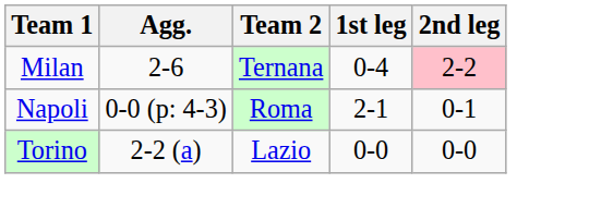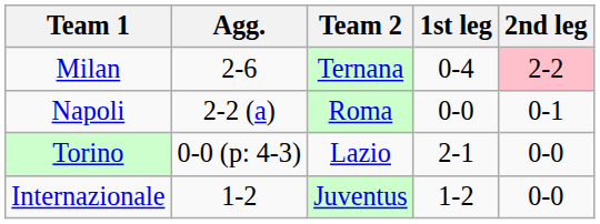 <table class="wikitable" style="text-align: center">
 <tr>
 <th>Team 1</th>
 <th>Agg.</th>
 <th>Team 2</th>
 <th>1st leg</th>
 <th>2nd leg</th>
 </tr>
 <tr>
 <td><a href='#'>Milan</a></td>
 <td>2-6</td>
 <td bgcolor="ccffcc"><a href='#'>Ternana</a></td>
 <td>0-4</td>
 <td style="background: pink;">2-2</td>
 </tr>
 <tr>
 <td><a href='#'>Napoli</a></td>
-<td>0-0 (p: 4-3)</td>
+<td>2-2 (<a href='#'>a</a>)</td>
 <td bgcolor="ccffcc"><a href='#'>Roma</a></td>
-<td>2-1</td>
+<td>0-0</td>
 <td>0-1</td>
 </tr>
 <tr>
 <td bgcolor="ccffcc"><a href='#'>Torino</a></td>
-<td>2-2 (<a href='#'>a</a>)</td>
+<td>0-0 (p: 4-3)</td>
 <td><a href='#'>Lazio</a></td>
+<td>2-1</td>
 <td>0-0</td>
+</tr>
+<tr>
+<td><a href='#'>Internazionale</a></td>
+<td>1-2</td>
+<td bgcolor="ccffcc"><a href='#'>Juventus</a></td>
+<td>1-2</td>
 <td>0-0</td>
 </tr>
 </table>
